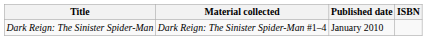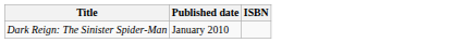 <table class="wikitable">
 <tr>
 <th>Title</th>
-<th>Material collected</th>
 <th>Published date</th>
 <th>ISBN</th>
 </tr>
 <tr>
 <td><em>Dark Reign: The Sinister Spider-Man</em></td>
-<td><em>Dark Reign: The Sinister Spider-Man</em> #1–4</td>
 <td>January 2010</td>
 <td></td>
 </tr>
 </table>
